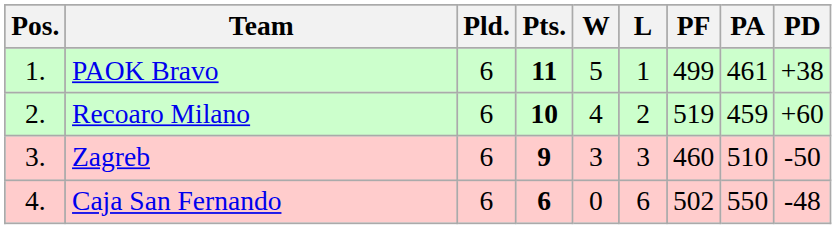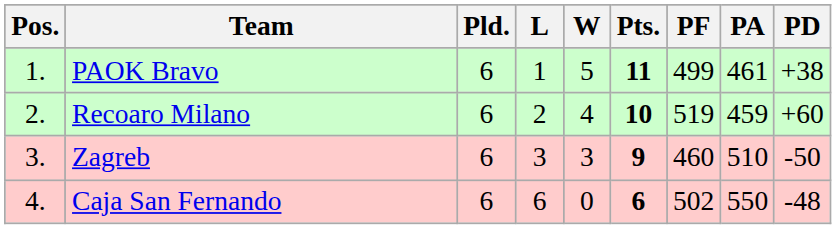 <table class="wikitable" style="text-align:center">
 <tr>
 <th width=15>Pos.</th>
 <th width=220>Team</th>
 <th width=20>Pld.</th>
+<th width=20>L</th>
+<th width=20>W</th>
 <th width=20>Pts.</th>
-<th width=20>W</th>
-<th width=20>L</th>
 <th width=20>PF</th>
 <th width=20>PA</th>
 <th width=20>PD</th>
 </tr>
 <tr style="background: #ccffcc;">
 <td>1.</td>
 <td align=left> <a href='#'>PAOK Bravo</a></td>
 <td>6</td>
+<td>1</td>
+<td>5</td>
 <td><strong>11</strong></td>
-<td>5</td>
-<td>1</td>
 <td>499</td>
 <td>461</td>
 <td>+38</td>
 </tr>
 <tr style="background: #ccffcc;">
 <td>2.</td>
 <td align=left> <a href='#'>Recoaro Milano</a></td>
 <td>6</td>
+<td>2</td>
+<td>4</td>
 <td><strong>10</strong></td>
-<td>4</td>
-<td>2</td>
 <td>519</td>
 <td>459</td>
 <td>+60</td>
 </tr>
 <tr style="background: #ffcccc;">
 <td>3.</td>
 <td align=left> <a href='#'>Zagreb</a></td>
 <td>6</td>
-<td><strong>9</strong></td>
 <td>3</td>
 <td>3</td>
+<td><strong>9</strong></td>
 <td>460</td>
 <td>510</td>
 <td>-50</td>
 </tr>
 <tr style="background: #ffcccc;">
 <td>4.</td>
 <td align=left> <a href='#'>Caja San Fernando</a></td>
 <td>6</td>
+<td>6</td>
+<td>0</td>
 <td><strong>6</strong></td>
-<td>0</td>
-<td>6</td>
 <td>502</td>
 <td>550</td>
 <td>-48</td>
 </tr>
 </table>
